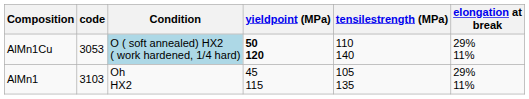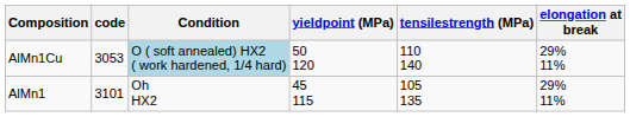 <table class="wikitable">
 <tr>
 <th>Composition</th>
 <th>code</th>
 <th>Condition</th>
 <th><a href='#'>yieldpoint</a> (MPa)</th>
 <th><a href='#'>tensilestrength</a>  (MPa)</th>
 <th><a href='#'>elongation</a> at<br>break</th>
 </tr>
 <tr>
 <td>AlMn1Cu</td>
 <td>3053</td>
 <td style="background: lightblue;">O ( soft annealed) HX2<br>( work hardened, 1/4 hard)</td>
-<td><strong>50<br>120</strong></td>
+<td>50<br>120</td>
 <td>110<br>140</td>
 <td>29%<br>11%</td>
 </tr>
 <tr>
 <td>AlMn1</td>
-<td>3103</td>
+<td>3101</td>
 <td>Oh<br>HX2</td>
 <td>45<br>115</td>
 <td>105<br>135</td>
 <td>29%<br>11%</td>
 </tr>
 </table>
